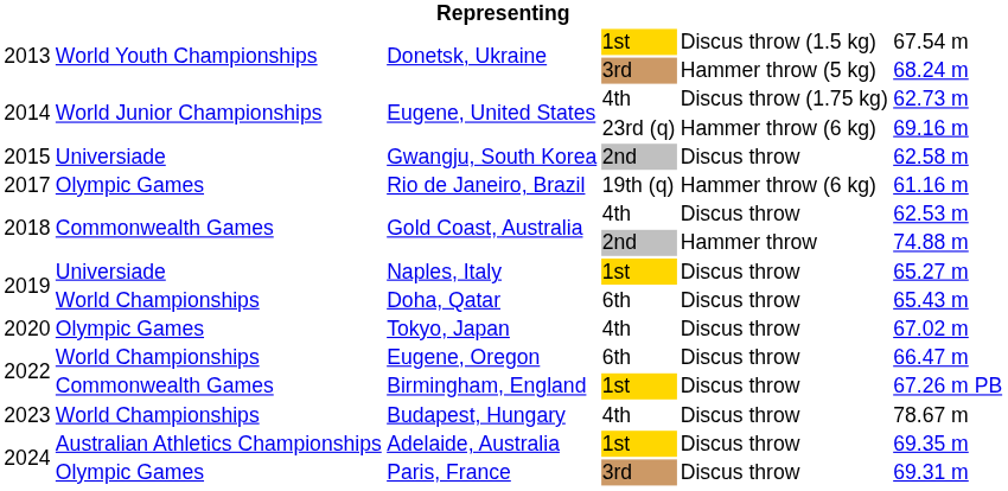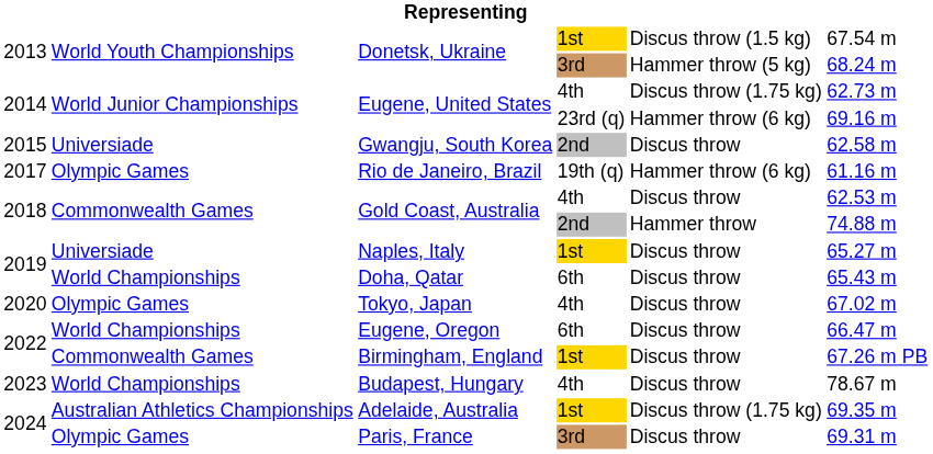 <table>
 <tr>
 <th colspan="6">Representing </th>
 </tr>
 <tr>
 <td rowspan=2>2013</td>
 <td rowspan=2><a href='#'>World Youth Championships</a></td>
 <td rowspan=2><a href='#'>Donetsk, Ukraine</a></td>
 <td bgcolor=gold>1st</td>
 <td>Discus throw (1.5 kg)</td>
 <td>67.54 m</td>
 </tr>
 <tr>
 <td bgcolor=cc9966>3rd</td>
 <td>Hammer throw (5 kg)</td>
 <td><a href='#'>68.24 m</a></td>
 </tr>
 <tr>
 <td rowspan=2>2014</td>
 <td rowspan=2><a href='#'>World Junior Championships</a></td>
 <td rowspan=2><a href='#'>Eugene, United States</a></td>
 <td>4th</td>
 <td>Discus throw (1.75 kg)</td>
 <td><a href='#'>62.73 m</a></td>
 </tr>
 <tr>
 <td>23rd (q)</td>
 <td>Hammer throw (6 kg)</td>
 <td><a href='#'>69.16 m</a></td>
 </tr>
 <tr>
 <td>2015</td>
 <td><a href='#'>Universiade</a></td>
 <td><a href='#'>Gwangju, South Korea</a></td>
 <td bgcolor=silver>2nd</td>
 <td>Discus throw</td>
 <td><a href='#'>62.58 m</a></td>
 </tr>
 <tr>
 <td>2017</td>
 <td><a href='#'>Olympic Games</a></td>
 <td><a href='#'>Rio de Janeiro, Brazil</a></td>
 <td>19th (q)</td>
 <td>Hammer throw (6 kg)</td>
 <td><a href='#'>61.16 m</a></td>
 </tr>
 <tr>
 <td rowspan=2>2018</td>
 <td rowspan=2><a href='#'>Commonwealth Games</a></td>
 <td rowspan=2><a href='#'>Gold Coast, Australia</a></td>
 <td>4th</td>
 <td>Discus throw</td>
 <td><a href='#'>62.53 m</a></td>
 </tr>
 <tr>
 <td bgcolor=silver>2nd</td>
 <td>Hammer throw</td>
 <td><a href='#'>74.88 m</a></td>
 </tr>
 <tr>
 <td rowspan=2>2019</td>
 <td><a href='#'>Universiade</a></td>
 <td><a href='#'>Naples, Italy</a></td>
 <td bgcolor=gold>1st</td>
 <td>Discus throw</td>
 <td><a href='#'>65.27 m</a></td>
 </tr>
 <tr>
 <td><a href='#'>World Championships</a></td>
 <td><a href='#'>Doha, Qatar</a></td>
 <td>6th</td>
 <td>Discus throw</td>
 <td><a href='#'>65.43 m</a></td>
 </tr>
 <tr>
 <td>2020</td>
 <td><a href='#'>Olympic Games</a></td>
 <td><a href='#'>Tokyo, Japan</a></td>
 <td>4th</td>
 <td>Discus throw</td>
 <td><a href='#'>67.02 m</a></td>
 </tr>
 <tr>
 <td rowspan=2>2022</td>
 <td><a href='#'>World Championships</a></td>
 <td><a href='#'>Eugene, Oregon</a></td>
 <td>6th</td>
 <td>Discus throw</td>
 <td><a href='#'>66.47 m</a></td>
 </tr>
 <tr>
 <td><a href='#'>Commonwealth Games</a></td>
 <td><a href='#'>Birmingham, England</a></td>
 <td bgcolor=gold>1st</td>
 <td>Discus throw</td>
 <td><a href='#'>67.26 m PB</a></td>
 </tr>
 <tr>
 <td>2023</td>
 <td><a href='#'>World Championships</a></td>
 <td><a href='#'>Budapest, Hungary</a></td>
 <td>4th</td>
 <td>Discus throw</td>
 <td>78.67 m</td>
 </tr>
 <tr>
 <td rowspan=2>2024</td>
 <td><a href='#'>Australian Athletics Championships</a></td>
 <td><a href='#'>Adelaide, Australia</a></td>
 <td bgcolor=gold>1st</td>
-<td>Discus throw</td>
+<td>Discus throw (1.75 kg)</td>
 <td><a href='#'>69.35 m</a><br><strong></strong></td>
 </tr>
 <tr>
 <td><a href='#'>Olympic Games</a></td>
 <td><a href='#'>Paris, France</a></td>
 <td bgcolor=cc9966>3rd</td>
 <td>Discus throw</td>
 <td><a href='#'>69.31 m</a></td>
 </tr>
 </table>
